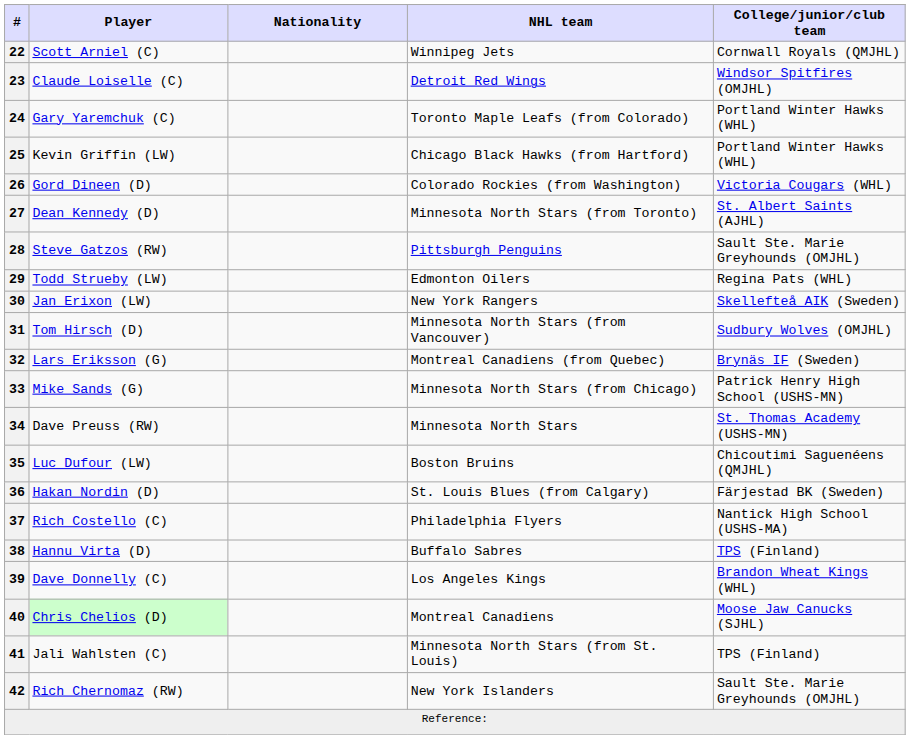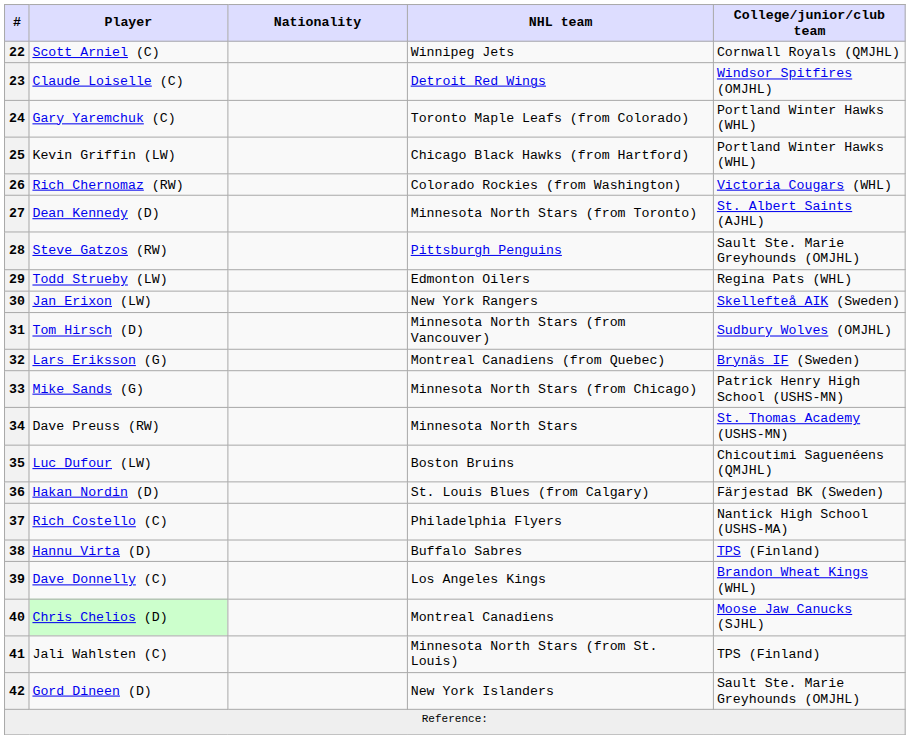 <table class="wikitable" style="width: 100%">
 <tr>
 <th style="background:#ddf; width:2.75%;">#</th>
 <th style="background:#ddf; width:22.0%;">Player</th>
 <th style="background:#ddf; width:20.0%;">Nationality</th>
 <th style="background:#ddf; width:34.0%;">NHL team</th>
 <th style="background:#ddf; width:100.0%;">College/junior/club team</th>
 </tr>
 <tr>
 <th>22</th>
 <td><a href='#'>Scott Arniel</a> (C)</td>
 <td></td>
 <td>Winnipeg Jets</td>
 <td>Cornwall Royals (QMJHL)</td>
 </tr>
 <tr>
 <th>23</th>
 <td><a href='#'>Claude Loiselle</a> (C)</td>
 <td></td>
 <td><a href='#'>Detroit Red Wings</a></td>
 <td><a href='#'>Windsor Spitfires</a> (OMJHL)</td>
 </tr>
 <tr>
 <th>24</th>
 <td><a href='#'>Gary Yaremchuk</a> (C)</td>
 <td></td>
 <td>Toronto Maple Leafs (from Colorado)</td>
 <td>Portland Winter Hawks (WHL)</td>
 </tr>
 <tr>
 <th>25</th>
 <td>Kevin Griffin (LW)</td>
 <td></td>
 <td>Chicago Black Hawks (from Hartford)</td>
 <td>Portland Winter Hawks (WHL)</td>
 </tr>
 <tr>
 <th>26</th>
-<td><a href='#'>Gord Dineen</a> (D)</td>
+<td><a href='#'>Rich Chernomaz</a> (RW)</td>
 <td></td>
 <td>Colorado Rockies (from Washington)</td>
 <td><a href='#'>Victoria Cougars</a> (WHL)</td>
 </tr>
 <tr>
 <th>27</th>
 <td><a href='#'>Dean Kennedy</a> (D)</td>
 <td></td>
 <td>Minnesota North Stars (from Toronto)</td>
 <td><a href='#'>St. Albert Saints</a> (AJHL)</td>
 </tr>
 <tr>
 <th>28</th>
 <td><a href='#'>Steve Gatzos</a> (RW)</td>
 <td></td>
 <td><a href='#'>Pittsburgh Penguins</a></td>
 <td>Sault Ste. Marie Greyhounds (OMJHL)</td>
 </tr>
 <tr>
 <th>29</th>
 <td><a href='#'>Todd Strueby</a> (LW)</td>
 <td></td>
 <td>Edmonton Oilers</td>
 <td>Regina Pats (WHL)</td>
 </tr>
 <tr>
 <th>30</th>
 <td><a href='#'>Jan Erixon</a> (LW)</td>
 <td></td>
 <td>New York Rangers</td>
 <td><a href='#'>Skellefteå AIK</a> (Sweden)</td>
 </tr>
 <tr>
 <th>31</th>
 <td><a href='#'>Tom Hirsch</a> (D)</td>
 <td></td>
 <td>Minnesota North Stars (from Vancouver)</td>
 <td><a href='#'>Sudbury Wolves</a> (OMJHL)</td>
 </tr>
 <tr>
 <th>32</th>
 <td><a href='#'>Lars Eriksson</a> (G)</td>
 <td></td>
 <td>Montreal Canadiens (from Quebec)</td>
 <td><a href='#'>Brynäs IF</a> (Sweden)</td>
 </tr>
 <tr>
 <th>33</th>
 <td><a href='#'>Mike Sands</a> (G)</td>
 <td></td>
 <td>Minnesota North Stars (from Chicago)</td>
 <td>Patrick Henry High School (USHS-MN)</td>
 </tr>
 <tr>
 <th>34</th>
 <td>Dave Preuss (RW)</td>
 <td></td>
 <td>Minnesota North Stars</td>
 <td><a href='#'>St. Thomas Academy</a> (USHS-MN)</td>
 </tr>
 <tr>
 <th>35</th>
 <td><a href='#'>Luc Dufour</a> (LW)</td>
 <td></td>
 <td>Boston Bruins</td>
 <td>Chicoutimi Saguenéens (QMJHL)</td>
 </tr>
 <tr>
 <th>36</th>
 <td><a href='#'>Hakan Nordin</a> (D)</td>
 <td></td>
 <td>St. Louis Blues (from Calgary)</td>
 <td>Färjestad BK (Sweden)</td>
 </tr>
 <tr>
 <th>37</th>
 <td><a href='#'>Rich Costello</a> (C)</td>
 <td></td>
 <td>Philadelphia Flyers</td>
 <td>Nantick High School (USHS-MA)</td>
 </tr>
 <tr>
 <th>38</th>
 <td><a href='#'>Hannu Virta</a> (D)</td>
 <td></td>
 <td>Buffalo Sabres</td>
 <td><a href='#'>TPS</a> (Finland)</td>
 </tr>
 <tr>
 <th>39</th>
 <td><a href='#'>Dave Donnelly</a> (C)</td>
 <td></td>
 <td>Los Angeles Kings</td>
 <td><a href='#'>Brandon Wheat Kings</a> (WHL)</td>
 </tr>
 <tr>
 <th>40</th>
 <td bgcolor="CCFFCC"><a href='#'>Chris Chelios</a> (D)</td>
 <td></td>
 <td>Montreal Canadiens</td>
 <td><a href='#'>Moose Jaw Canucks</a> (SJHL)</td>
 </tr>
 <tr>
 <th>41</th>
 <td>Jali Wahlsten (C)</td>
 <td></td>
 <td>Minnesota North Stars (from St. Louis)</td>
 <td>TPS (Finland)</td>
 </tr>
 <tr>
 <th>42</th>
-<td><a href='#'>Rich Chernomaz</a> (RW)</td>
+<td><a href='#'>Gord Dineen</a> (D)</td>
 <td></td>
 <td>New York Islanders</td>
 <td>Sault Ste. Marie Greyhounds (OMJHL)</td>
 </tr>
 <tr>
 <td align=center colspan="6" bgcolor="#efefef"><sup>Reference:  </sup></td>
 </tr>
 </table>
